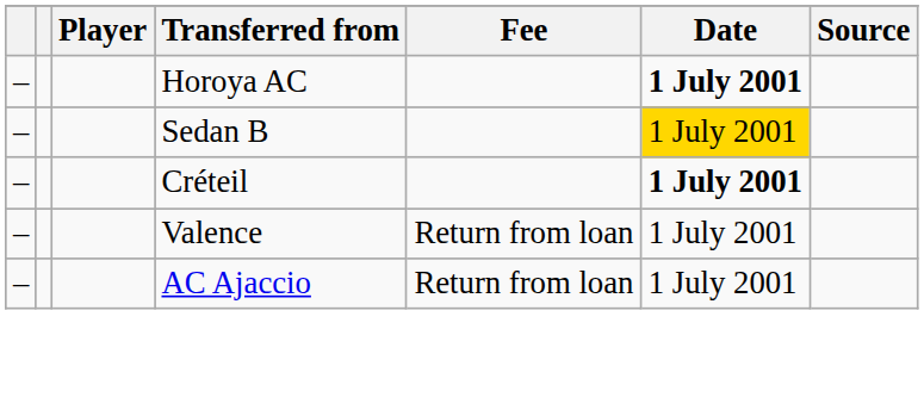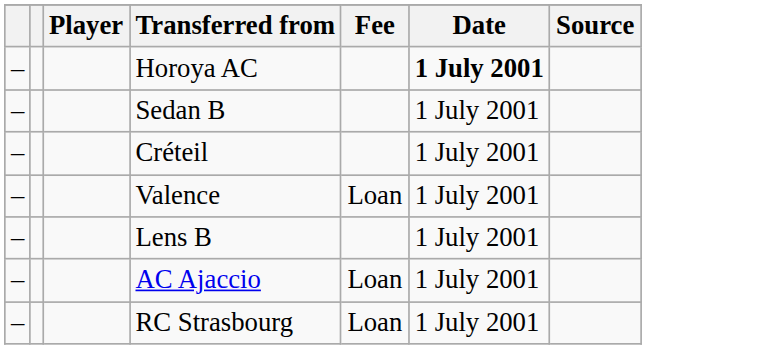 <table class="wikitable plainrowheaders sortable">
 <tr>
 </tr>
 <tr>
 <th></th>
 <th></th>
 <th scope=col>Player</th>
 <th !scope=col>Transferred from</th>
 <th scope=col>Fee</th>
 <th scope=col>Date</th>
 <th scope=col>Source</th>
 </tr>
 <tr>
 <td align=center>–</td>
 <td align=center></td>
 <td></td>
 <td> Horoya AC</td>
 <td></td>
 <td><strong>1 July 2001</strong></td>
 <td></td>
 </tr>
 <tr>
 <td align=center>–</td>
 <td align=center></td>
 <td></td>
 <td> Sedan B</td>
 <td></td>
-<td style="background: gold;">1 July 2001</td>
+<td>1 July 2001</td>
 <td></td>
 </tr>
 <tr>
 <td align=center>–</td>
 <td align=center></td>
 <td></td>
 <td> Créteil</td>
 <td></td>
-<td><strong>1 July 2001</strong></td>
+<td>1 July 2001</td>
 <td></td>
 </tr>
 <tr>
 <td align=center>–</td>
 <td align=center></td>
 <td></td>
 <td> Valence</td>
-<td>Return from loan</td>
+<td>Loan</td>
+<td>1 July 2001</td>
+<td></td>
+</tr>
+<tr>
+<td align=center>–</td>
+<td align=center></td>
+<td></td>
+<td> Lens B</td>
+<td></td>
 <td>1 July 2001</td>
 <td></td>
 </tr>
 <tr>
 <td align=center>–</td>
 <td align=center></td>
 <td></td>
 <td> <a href='#'>AC Ajaccio</a></td>
-<td>Return from loan</td>
+<td>Loan</td>
+<td>1 July 2001</td>
+<td></td>
+</tr>
+<tr>
+<td align=center>–</td>
+<td align=center></td>
+<td></td>
+<td> RC Strasbourg</td>
+<td>Loan</td>
 <td>1 July 2001</td>
 <td></td>
 </tr>
 </table>
